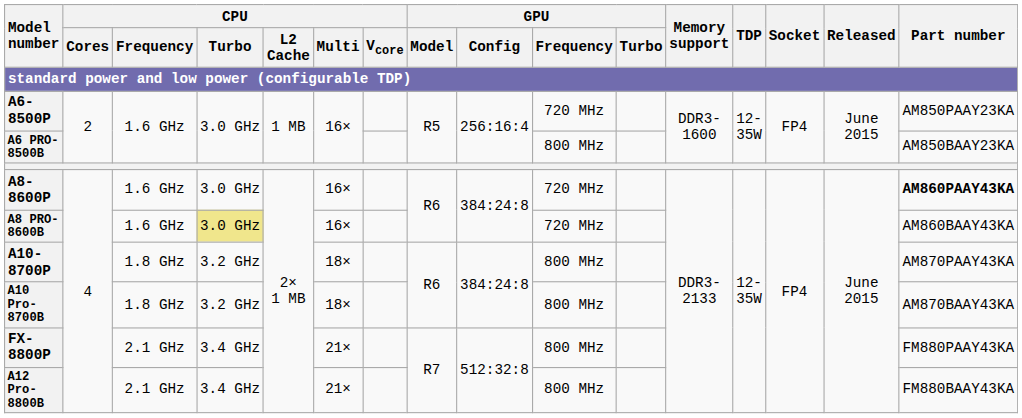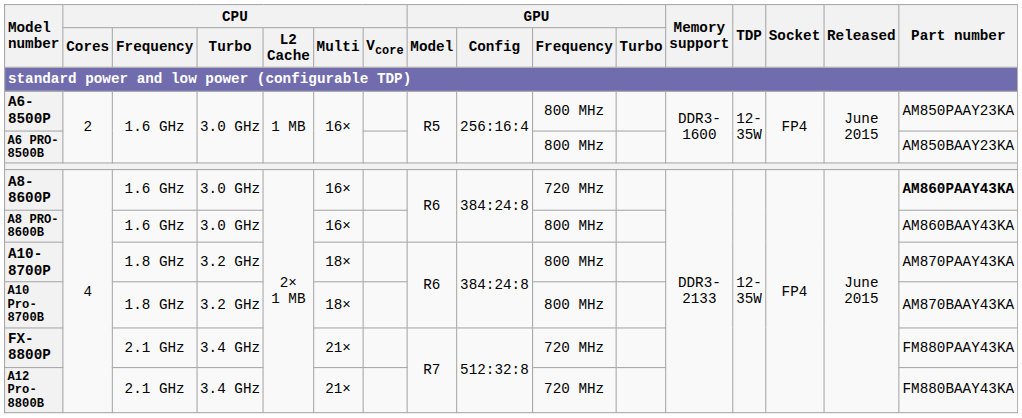 <table class="wikitable" style="text-align: center">
 <tr>
 <th style="text-align:left" rowspan="2">Model number</th>
 <th colspan="6">CPU</th>
 <th colspan="4">GPU</th>
 <th rowspan="2">Memory<br>support</th>
 <th rowspan="2">TDP</th>
 <th rowspan="2">Socket</th>
 <th rowspan="2">Released</th>
 <th rowspan="2">Part number</th>
 </tr>
 <tr>
 <th>Cores</th>
 <th>Frequency</th>
 <th>Turbo</th>
 <th>L2 Cache</th>
 <th>Multi</th>
 <th>V<sub>core</sub></th>
 <th>Model</th>
 <th>Config</th>
 <th>Frequency</th>
 <th>Turbo</th>
 </tr>
 <tr>
 <th style="text-align:left; background:#716cae; color:white;" colspan="16">standard power and low power (configurable TDP)</th>
 </tr>
 <tr>
 <th style="text-align:left">A6-8500P</th>
 <td rowspan="2">2</td>
 <td rowspan="2">1.6 GHz</td>
 <td rowspan="2">3.0 GHz</td>
 <td rowspan="2">1 MB</td>
 <td rowspan="2">16×</td>
 <td></td>
 <td rowspan="2">R5</td>
 <td rowspan="2">256:16:4</td>
-<td>720 MHz</td>
+<td>800 MHz</td>
 <td></td>
 <td rowspan="2">DDR3-1600</td>
 <td rowspan="2">12-35W</td>
 <td rowspan="2">FP4</td>
 <td rowspan="2">June 2015</td>
 <td>AM850PAAY23KA</td>
 </tr>
 <tr>
 <th style="text-align:left; font-size:85%">A6 PRO-8500B</th>
 <td></td>
 <td>800 MHz</td>
 <td></td>
 <td>AM850BAAY23KA</td>
 </tr>
 <tr>
 <th colspan="16"></th>
 </tr>
 <tr>
 <th style="text-align:left">A8-8600P</th>
 <td rowspan="6">4</td>
 <td>1.6 GHz</td>
 <td>3.0 GHz</td>
 <td rowspan="6">2× 1 MB</td>
 <td>16×</td>
 <td></td>
 <td rowspan="2">R6</td>
 <td rowspan="2">384:24:8</td>
 <td>720 MHz</td>
 <td></td>
 <td rowspan="6">DDR3-2133</td>
 <td rowspan="6">12-35W</td>
 <td rowspan="6">FP4</td>
 <td rowspan="6">June 2015</td>
 <td><strong>AM860PAAY43KA</strong></td>
 </tr>
 <tr>
 <th style="text-align:left; font-size:85%">A8 PRO-8600B</th>
 <td>1.6 GHz</td>
-<td style="background: khaki;">3.0 GHz</td>
+<td>3.0 GHz</td>
 <td>16×</td>
 <td></td>
-<td>720 MHz</td>
+<td>800 MHz</td>
 <td></td>
 <td>AM860BAAY43KA</td>
 </tr>
 <tr>
 <th style="text-align:left">A10-8700P</th>
 <td>1.8 GHz</td>
 <td>3.2 GHz</td>
 <td>18×</td>
 <td></td>
 <td rowspan="2">R6</td>
 <td rowspan="2">384:24:8</td>
 <td>800 MHz</td>
 <td></td>
 <td>AM870PAAY43KA</td>
 </tr>
 <tr>
 <th style="text-align:left; font-size:85%">A10 Pro-8700B</th>
 <td>1.8 GHz</td>
 <td>3.2 GHz</td>
 <td>18×</td>
 <td></td>
 <td>800 MHz</td>
 <td></td>
 <td>AM870BAAY43KA</td>
 </tr>
 <tr>
 <th style="text-align:left">FX-8800P</th>
 <td>2.1 GHz</td>
 <td>3.4 GHz</td>
 <td>21×</td>
 <td></td>
 <td rowspan="2">R7</td>
 <td rowspan="2">512:32:8</td>
-<td>800 MHz</td>
+<td>720 MHz</td>
 <td></td>
 <td>FM880PAAY43KA</td>
 </tr>
 <tr>
 <th style="text-align:left; font-size:85%">A12 Pro-8800B</th>
 <td>2.1 GHz</td>
 <td>3.4 GHz</td>
 <td>21×</td>
 <td></td>
-<td>800 MHz</td>
+<td>720 MHz</td>
 <td></td>
 <td>FM880BAAY43KA</td>
 </tr>
 </table>
